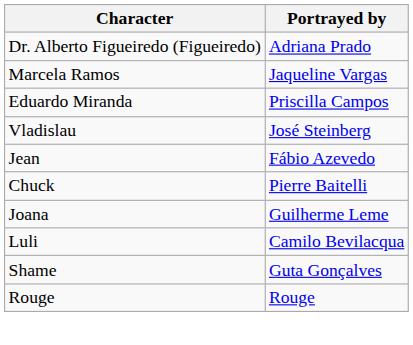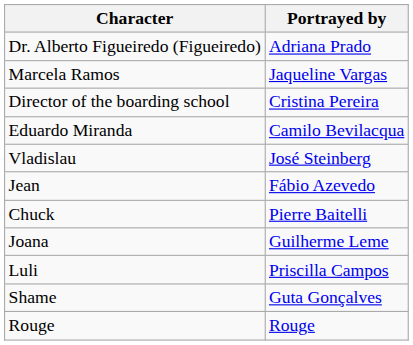 <table class="wikitable">
 <tr>
 <th>Character</th>
 <th>Portrayed by</th>
 </tr>
 <tr>
 <td>Dr. Alberto Figueiredo (Figueiredo)</td>
 <td><a href='#'>Adriana Prado</a></td>
 </tr>
 <tr>
 <td>Marcela Ramos</td>
 <td><a href='#'>Jaqueline Vargas</a></td>
 </tr>
 <tr>
+<td>Director of the boarding school</td>
+<td><a href='#'>Cristina Pereira</a></td>
+</tr>
+<tr>
 <td>Eduardo Miranda</td>
-<td><a href='#'>Priscilla Campos</a></td>
+<td><a href='#'>Camilo Bevilacqua</a></td>
 </tr>
 <tr>
 <td>Vladislau</td>
 <td><a href='#'>José Steinberg</a></td>
 </tr>
 <tr>
 <td>Jean</td>
 <td><a href='#'>Fábio Azevedo</a></td>
 </tr>
 <tr>
 <td>Chuck</td>
 <td><a href='#'>Pierre Baitelli</a></td>
 </tr>
 <tr>
 <td>Joana</td>
 <td><a href='#'>Guilherme Leme</a></td>
 </tr>
 <tr>
 <td>Luli</td>
-<td><a href='#'>Camilo Bevilacqua</a></td>
+<td><a href='#'>Priscilla Campos</a></td>
 </tr>
 <tr>
 <td>Shame</td>
 <td><a href='#'>Guta Gonçalves</a></td>
 </tr>
 <tr>
 <td>Rouge</td>
 <td><a href='#'>Rouge</a></td>
 </tr>
 </table>
